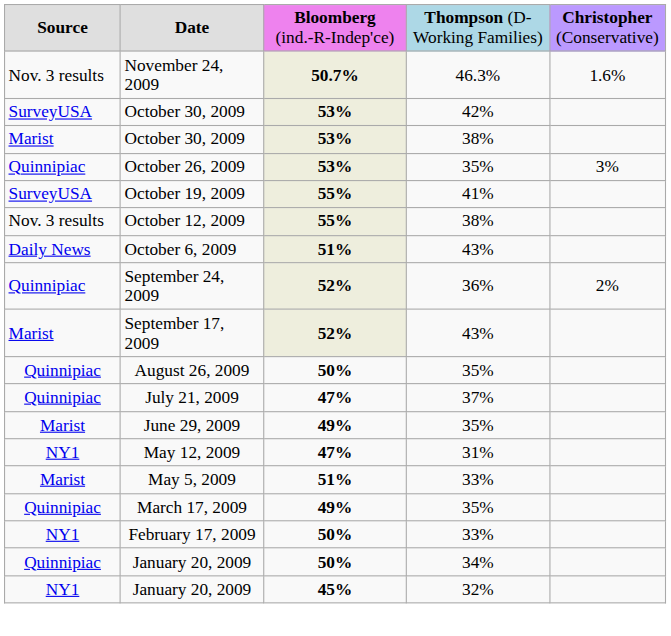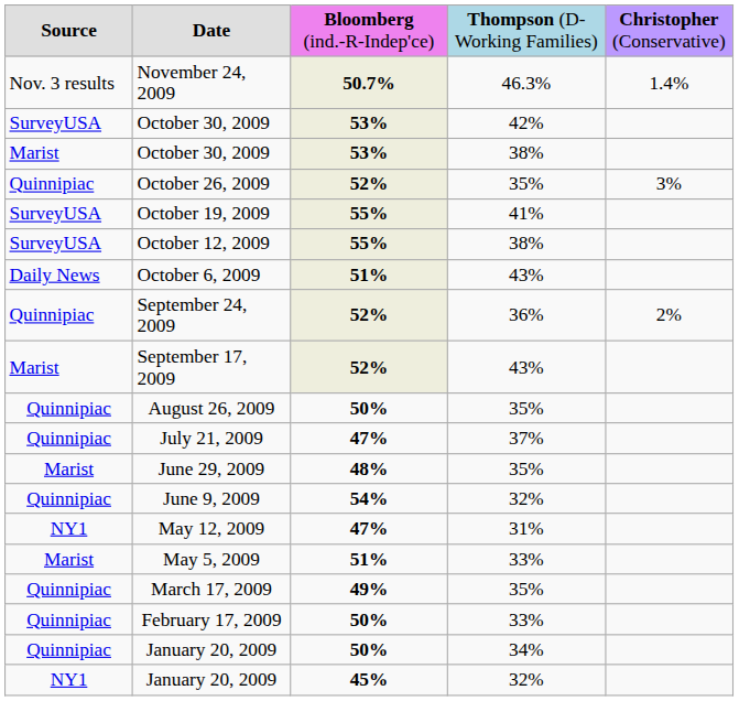 <table class="wikitable" style="text-align:center;">
 <tr>
 <td style="width:100px; background:#dfdfdf;"><strong>Source</strong></td>
 <td style="width:125px; background:#dfdfdf;"><strong>Date</strong></td>
 <td style="width:125px; background:violet;"><strong>Bloomberg</strong><br>(ind.-R-Indep'ce)</td>
 <td style="width:125px; background:lightblue;"><strong>Thompson</strong> (D-Working Families)</td>
 <td style="width:100px; background:#b9f;"><strong>Christopher</strong><br>(Conservative)</td>
 </tr>
 <tr>
 <td style="text-align:left;">Nov. 3 results</td>
 <td align=left>November 24, 2009</td>
 <td style="background:#eed;"><strong>50.7%</strong></td>
 <td>46.3%</td>
-<td>1.6%</td>
+<td>1.4%</td>
 </tr>
 <tr>
 <td align=left><a href='#'>SurveyUSA</a></td>
 <td align=left>October 30, 2009</td>
 <td style="background:#eed;"><strong>53%</strong></td>
 <td>42%</td>
 <td> </td>
 </tr>
 <tr>
 <td style="text-align:left;"><a href='#'>Marist</a></td>
 <td align=left>October 30, 2009</td>
 <td style="background:#eed;"><strong>53%</strong></td>
 <td>38%</td>
 <td> </td>
 </tr>
 <tr>
 <td style="text-align:left;"><a href='#'>Quinnipiac</a></td>
 <td align=left>October 26, 2009</td>
-<td style="background:#eed;"><strong>53%</strong></td>
+<td style="background:#eed;"><strong>52%</strong></td>
 <td>35%</td>
 <td>3%</td>
 </tr>
 <tr>
 <td align=left><a href='#'>SurveyUSA</a></td>
 <td align=left>October 19, 2009</td>
 <td style="background:#eed;"><strong>55%</strong></td>
 <td>41%</td>
 <td> </td>
 </tr>
 <tr>
-<td style="text-align:left;">Nov. 3 results</td>
+<td align=left><a href='#'>SurveyUSA</a></td>
 <td align=left>October 12, 2009</td>
 <td style="background:#eed;"><strong>55%</strong></td>
 <td>38%</td>
 <td> </td>
 </tr>
 <tr>
 <td style="text-align:left;"><a href='#'>Daily News</a></td>
 <td align=left>October 6, 2009</td>
 <td style="background:#eed;"><strong>51%</strong></td>
 <td>43%</td>
 </tr>
 <tr>
 <td style="text-align:left;"><a href='#'>Quinnipiac</a></td>
 <td align=left>September 24, 2009</td>
 <td style="background:#eed;"><strong>52%</strong></td>
 <td>36%</td>
 <td>2%</td>
 </tr>
 <tr>
 <td style="text-align:left;"><a href='#'>Marist</a></td>
 <td align=left>September 17, 2009</td>
 <td style="background:#eed;"><strong>52%</strong></td>
 <td>43%</td>
 <td> </td>
 </tr>
 <tr>
 <td><a href='#'>Quinnipiac</a></td>
 <td>August 26, 2009</td>
 <td><strong>50%</strong></td>
 <td>35%</td>
 <td></td>
 </tr>
 <tr>
 <td><a href='#'>Quinnipiac</a></td>
 <td>July 21, 2009</td>
 <td><strong>47%</strong></td>
 <td>37%</td>
 <td></td>
 </tr>
 <tr>
 <td><a href='#'>Marist</a></td>
 <td>June 29, 2009</td>
-<td><strong>49%</strong></td>
+<td><strong>48%</strong></td>
 <td>35%</td>
+<td></td>
+</tr>
+<tr>
+<td><a href='#'>Quinnipiac</a></td>
+<td>June 9, 2009</td>
+<td><strong>54%</strong></td>
+<td>32%</td>
 <td></td>
 </tr>
 <tr>
 <td><a href='#'>NY1</a></td>
 <td>May 12, 2009</td>
 <td><strong>47%</strong></td>
 <td>31%</td>
 <td></td>
 </tr>
 <tr>
 <td><a href='#'>Marist</a></td>
 <td>May 5, 2009</td>
 <td><strong>51%</strong></td>
 <td>33%</td>
 <td></td>
 </tr>
 <tr>
 <td><a href='#'>Quinnipiac</a></td>
 <td>March 17, 2009</td>
 <td><strong>49%</strong></td>
 <td>35%</td>
 <td></td>
 </tr>
 <tr>
-<td><a href='#'>NY1</a></td>
+<td><a href='#'>Quinnipiac</a></td>
 <td>February 17, 2009</td>
 <td><strong>50%</strong></td>
 <td>33%</td>
 <td></td>
 </tr>
 <tr>
 <td><a href='#'>Quinnipiac</a></td>
 <td>January 20, 2009</td>
 <td><strong>50%</strong></td>
 <td>34%</td>
 <td></td>
 </tr>
 <tr>
 <td><a href='#'>NY1</a></td>
 <td>January 20, 2009</td>
 <td><strong>45%</strong></td>
 <td>32%</td>
 <td></td>
 </tr>
 </table>
